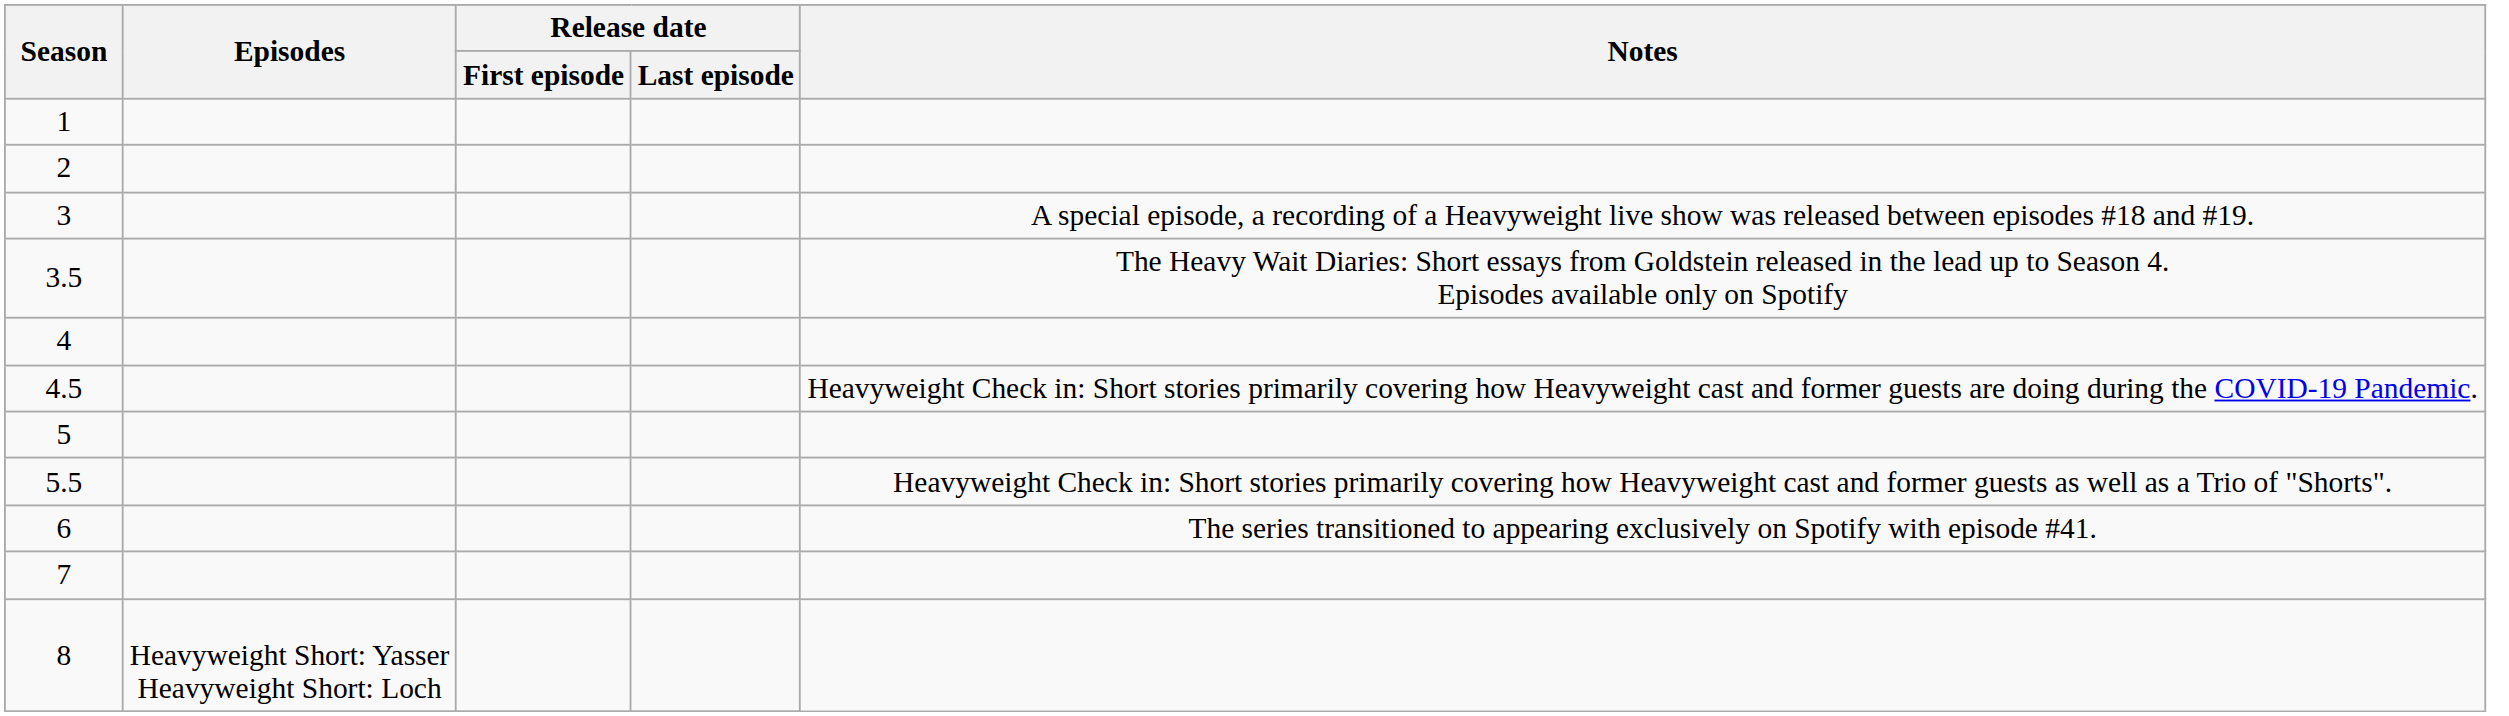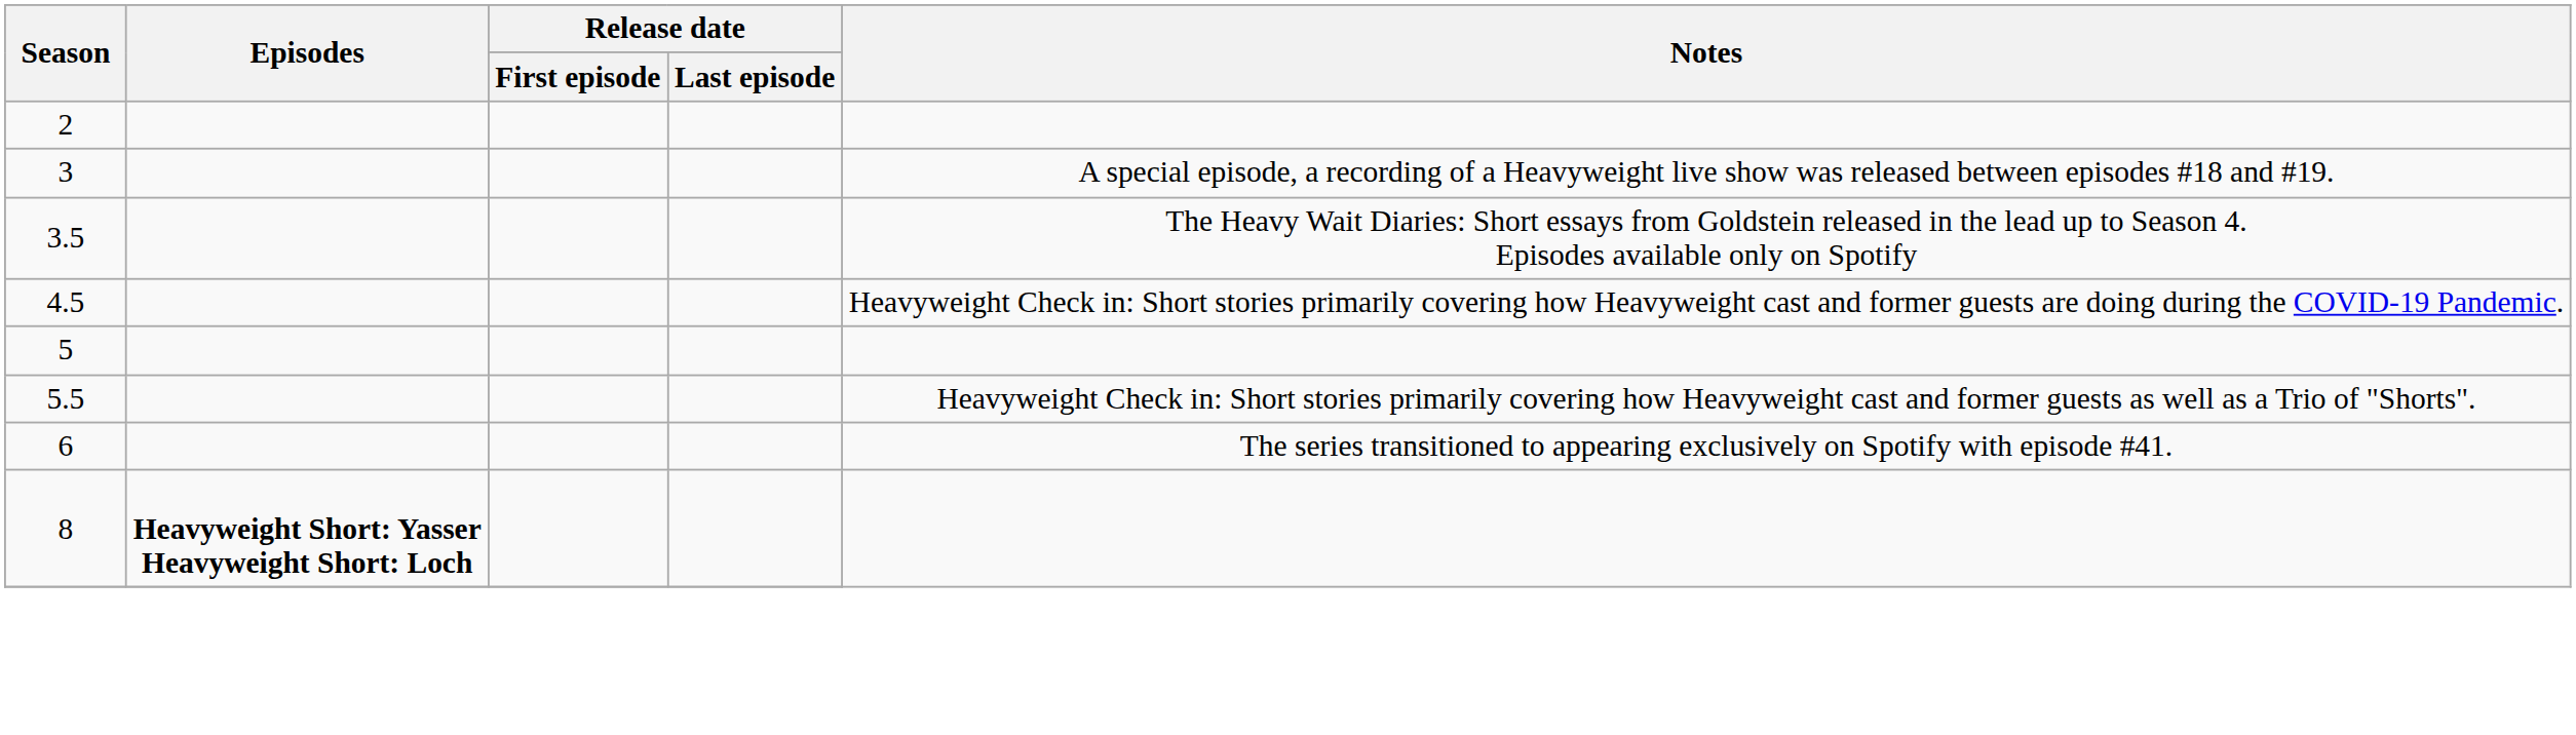 <table class="wikitable" style="text-align: center;">
 <tr>
 <th style="padding: 0 8px;" rowspan="2">Season</th>
 <th style="padding: 0 8px;" rowspan="2">Episodes</th>
 <th colspan="2">Release date</th>
 <th style="padding: 0 8px;" rowspan="2">Notes</th>
 </tr>
 <tr>
 <th>First episode</th>
 <th>Last episode</th>
-</tr>
-<tr>
-<td>1</td>
-<td><br></td>
-<td></td>
-<td></td>
-<td></td>
 </tr>
 <tr>
 <td>2</td>
 <td></td>
 <td></td>
 <td></td>
 <td></td>
 </tr>
 <tr>
 <td>3</td>
 <td><br></td>
 <td></td>
 <td></td>
 <td>A special episode, a recording of a Heavyweight live show was released between episodes #18 and #19.</td>
 </tr>
 <tr>
 <td>3.5</td>
 <td><br></td>
 <td></td>
 <td></td>
 <td>The Heavy Wait Diaries: Short essays from Goldstein released in the lead up to Season 4.<br>Episodes available only on Spotify</td>
-</tr>
-<tr>
-<td>4</td>
-<td><br></td>
-<td></td>
-<td></td>
-<td></td>
 </tr>
 <tr>
 <td>4.5</td>
 <td><br></td>
 <td></td>
 <td></td>
 <td>Heavyweight Check in: Short stories primarily covering how Heavyweight cast and former guests are doing during the <a href='#'>COVID-19 Pandemic</a>.</td>
 </tr>
 <tr>
 <td>5</td>
 <td><br></td>
 <td></td>
 <td></td>
 <td></td>
 </tr>
 <tr>
 <td>5.5</td>
 <td><br></td>
 <td></td>
 <td></td>
 <td>Heavyweight Check in: Short stories primarily covering how Heavyweight cast and former guests as well as a Trio of "Shorts".</td>
 </tr>
 <tr>
 <td>6</td>
 <td><br></td>
 <td></td>
 <td></td>
 <td>The series transitioned to appearing exclusively on Spotify with episode #41.</td>
 </tr>
 <tr>
-<td>7</td>
-<td><br></td>
-<td></td>
-<td></td>
-<td></td>
-</tr>
-<tr>
 <td>8</td>
-<td><br>Heavyweight Short: Yasser<br>Heavyweight Short: Loch</td>
+<td><strong><br>Heavyweight Short: Yasser<br>Heavyweight Short: Loch</strong></td>
 <td></td>
 <td></td>
 </tr>
 <tr>
 </tr>
 </table>
